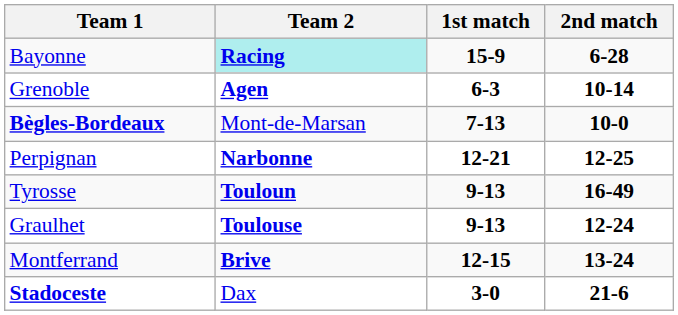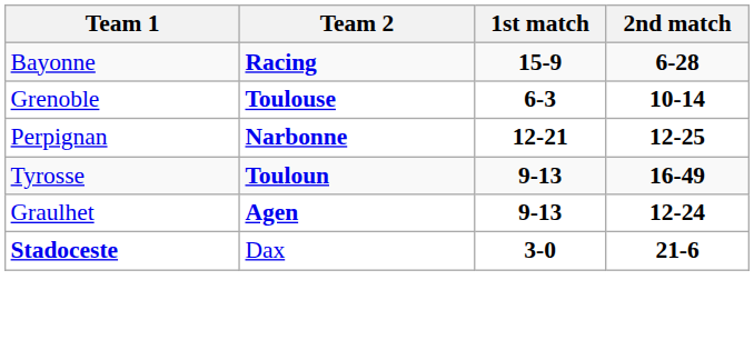 <table class="wikitable" width=500>
 <tr>
 <th>Team 1</th>
 <th>Team 2</th>
 <th>1st match</th>
 <th>2nd match</th>
 </tr>
 <tr>
 <td width=150><a href='#'>Bayonne</a></td>
-<td width=150 style="background: paleturquoise;"><strong><a href='#'>Racing</a></strong></td>
+<td width=150><strong><a href='#'>Racing</a></strong></td>
 <td align="center"><strong>15-9</strong></td>
 <td align="center"><strong>6-28</strong></td>
 </tr>
 <tr bgcolor="white">
 <td><a href='#'>Grenoble</a></td>
-<td><strong><a href='#'>Agen</a></strong></td>
+<td><strong><a href='#'>Toulouse</a></strong></td>
 <td align="center"><strong>6-3</strong></td>
 <td align="center"><strong>10-14</strong></td>
-</tr>
-<tr>
-<td><strong><a href='#'>Bègles-Bordeaux</a></strong></td>
-<td><a href='#'>Mont-de-Marsan</a></td>
-<td align="center"><strong>7-13</strong></td>
-<td align="center"><strong>10-0</strong></td>
 </tr>
 <tr bgcolor="white">
 <td><a href='#'>Perpignan</a></td>
 <td><strong><a href='#'>Narbonne</a></strong></td>
 <td align="center"><strong>12-21</strong></td>
 <td align="center"><strong>12-25</strong></td>
 </tr>
 <tr>
 <td><a href='#'>Tyrosse</a></td>
 <td><strong><a href='#'>Touloun</a></strong></td>
 <td align="center"><strong>9-13</strong></td>
 <td align="center"><strong>16-49</strong></td>
 </tr>
 <tr bgcolor="white">
 <td><a href='#'>Graulhet</a></td>
-<td><strong><a href='#'>Toulouse</a></strong></td>
+<td><strong><a href='#'>Agen</a></strong></td>
 <td align="center"><strong>9-13</strong></td>
 <td align="center"><strong>12-24</strong></td>
-</tr>
-<tr>
-<td><a href='#'>Montferrand</a></td>
-<td><strong><a href='#'>Brive</a></strong></td>
-<td align="center"><strong>12-15</strong></td>
-<td align="center"><strong>13-24</strong></td>
 </tr>
 <tr bgcolor="white">
 <td><strong><a href='#'>Stadoceste</a></strong></td>
 <td><a href='#'>Dax</a></td>
 <td align="center"><strong>3-0</strong></td>
 <td align="center"><strong>21-6</strong></td>
 </tr>
 </table>
